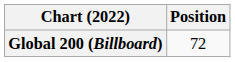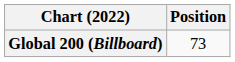 <table class="wikitable plainrowheaders" style="text-align:center">
 <tr>
 <th scope="col">Chart (2022)</th>
 <th scope="col">Position</th>
 </tr>
 <tr>
 <th scope="row">Global 200 (<em>Billboard</em>)</th>
-<td>72</td>
+<td>73</td>
 </tr>
 </table>
